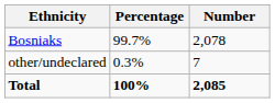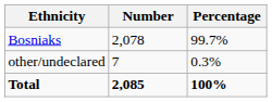 <table class="wikitable">
 <tr>
 <th width="100px">Ethnicity</th>
+<th width="80px">Number</th>
 <th width="80px">Percentage</th>
-<th width="80px">Number</th>
 </tr>
 <tr>
 <td><a href='#'>Bosniaks</a></td>
+<td>2,078</td>
 <td>99.7%</td>
-<td>2,078</td>
 </tr>
 <tr>
 <td>other/undeclared</td>
+<td>7</td>
 <td>0.3%</td>
-<td>7</td>
 </tr>
 <tr>
 <td><strong>Total</strong></td>
+<td><strong>2,085</strong></td>
 <td><strong>100%</strong></td>
-<td><strong>2,085</strong></td>
 </tr>
 </table>
